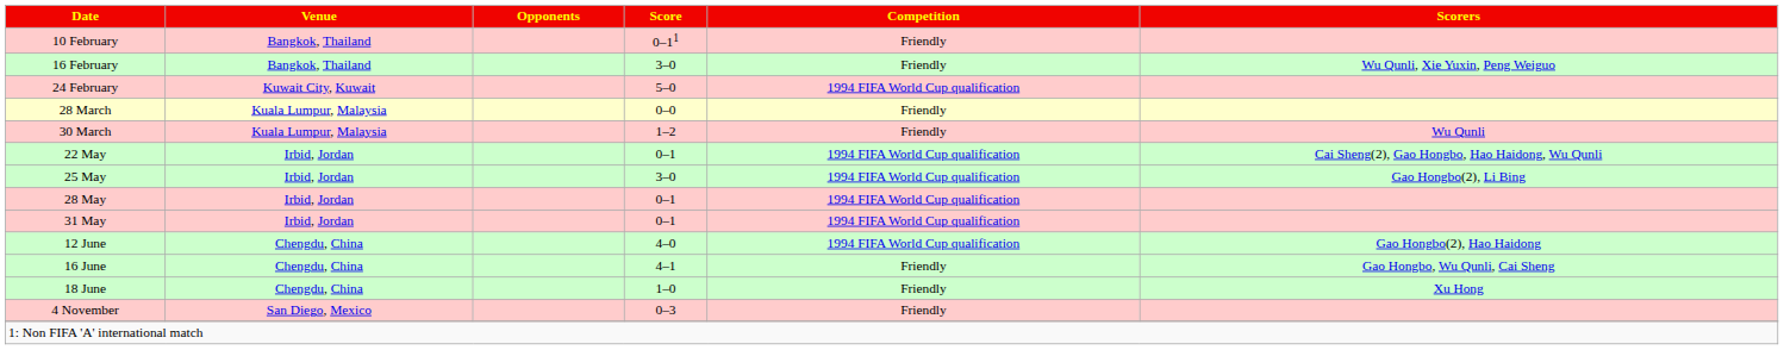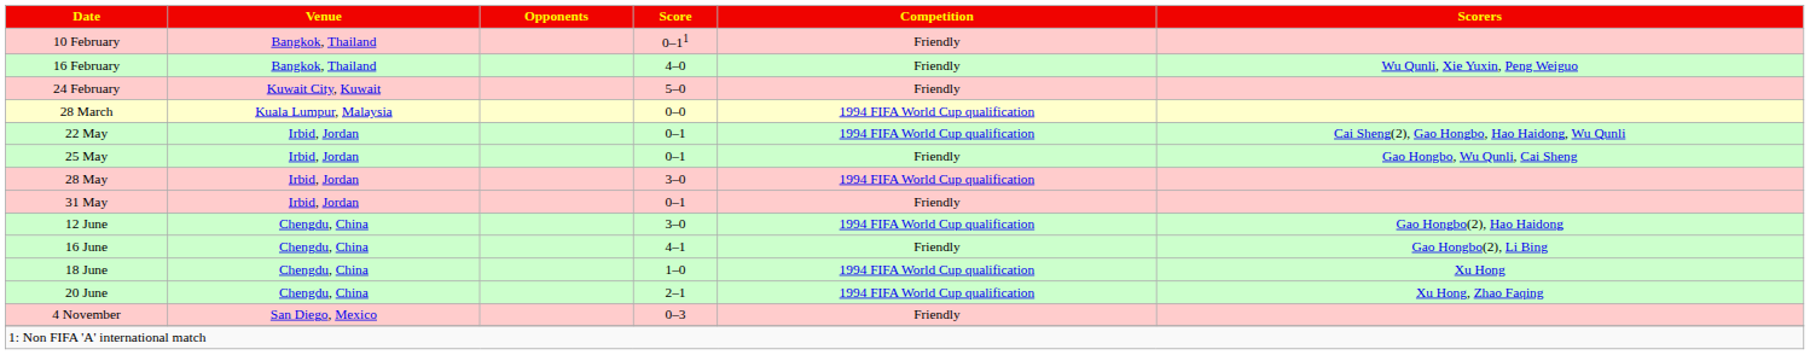 <table width=95% class="wikitable" style="text-align: center; font-size: 90%">
 <tr bgcolor=#F00300 style="color:yellow">
 <td><strong>Date</strong></td>
 <td><strong>Venue</strong></td>
 <td><strong>Opponents</strong></td>
 <td><strong>Score</strong></td>
 <td><strong>Competition</strong></td>
 <td><strong>Scorers</strong></td>
 </tr>
 <tr bgcolor=#FFCCCC>
 <td>10 February</td>
 <td><a href='#'>Bangkok</a>, <a href='#'>Thailand</a></td>
 <td></td>
 <td>0–1<sup>1</sup></td>
 <td>Friendly</td>
 <td></td>
 </tr>
 <tr bgcolor=#CCFFCC>
 <td>16 February</td>
 <td><a href='#'>Bangkok</a>, <a href='#'>Thailand</a></td>
 <td></td>
-<td>3–0</td>
+<td>4–0</td>
 <td>Friendly</td>
 <td><a href='#'>Wu Qunli</a>, <a href='#'>Xie Yuxin</a>, <a href='#'>Peng Weiguo</a></td>
 </tr>
 <tr bgcolor=#FFCCCC>
 <td>24 February</td>
 <td><a href='#'>Kuwait City</a>, <a href='#'>Kuwait</a></td>
 <td></td>
 <td>5–0</td>
-<td><a href='#'>1994 FIFA World Cup qualification</a></td>
+<td>Friendly</td>
 <td></td>
 </tr>
 <tr bgcolor=#FFFFCC>
 <td>28 March</td>
 <td><a href='#'>Kuala Lumpur</a>, <a href='#'>Malaysia</a></td>
 <td></td>
 <td>0–0</td>
-<td>Friendly</td>
+<td><a href='#'>1994 FIFA World Cup qualification</a></td>
 <td></td>
-</tr>
-<tr bgcolor=#FFCCCC>
-<td>30 March</td>
-<td><a href='#'>Kuala Lumpur</a>, <a href='#'>Malaysia</a></td>
-<td></td>
-<td>1–2</td>
-<td>Friendly</td>
-<td><a href='#'>Wu Qunli</a></td>
 </tr>
 <tr bgcolor=#CCFFCC>
 <td>22 May</td>
 <td><a href='#'>Irbid</a>, <a href='#'>Jordan</a></td>
 <td></td>
 <td>0–1</td>
 <td><a href='#'>1994 FIFA World Cup qualification</a></td>
 <td><a href='#'>Cai Sheng</a>(2), <a href='#'>Gao Hongbo</a>, <a href='#'>Hao Haidong</a>, <a href='#'>Wu Qunli</a></td>
 </tr>
 <tr bgcolor=#CCFFCC>
 <td>25 May</td>
 <td><a href='#'>Irbid</a>, <a href='#'>Jordan</a></td>
 <td></td>
-<td>3–0</td>
-<td><a href='#'>1994 FIFA World Cup qualification</a></td>
-<td><a href='#'>Gao Hongbo</a>(2), <a href='#'>Li Bing</a></td>
+<td>0–1</td>
+<td>Friendly</td>
+<td><a href='#'>Gao Hongbo</a>, <a href='#'>Wu Qunli</a>, <a href='#'>Cai Sheng</a></td>
 </tr>
 <tr bgcolor=#FFCCCC>
 <td>28 May</td>
 <td><a href='#'>Irbid</a>, <a href='#'>Jordan</a></td>
 <td></td>
-<td>0–1</td>
+<td>3–0</td>
 <td><a href='#'>1994 FIFA World Cup qualification</a></td>
 <td></td>
 </tr>
 <tr bgcolor=#FFCCCC>
 <td>31 May</td>
 <td><a href='#'>Irbid</a>, <a href='#'>Jordan</a></td>
 <td></td>
 <td>0–1</td>
-<td><a href='#'>1994 FIFA World Cup qualification</a></td>
+<td>Friendly</td>
 <td></td>
 </tr>
 <tr bgcolor=#CCFFCC>
 <td>12 June</td>
 <td><a href='#'>Chengdu</a>, <a href='#'>China</a></td>
 <td></td>
-<td>4–0</td>
+<td>3–0</td>
 <td><a href='#'>1994 FIFA World Cup qualification</a></td>
 <td><a href='#'>Gao Hongbo</a>(2), <a href='#'>Hao Haidong</a></td>
 </tr>
 <tr bgcolor=#CCFFCC>
 <td>16 June</td>
 <td><a href='#'>Chengdu</a>, <a href='#'>China</a></td>
 <td></td>
 <td>4–1</td>
 <td>Friendly</td>
-<td><a href='#'>Gao Hongbo</a>, <a href='#'>Wu Qunli</a>, <a href='#'>Cai Sheng</a></td>
+<td><a href='#'>Gao Hongbo</a>(2), <a href='#'>Li Bing</a></td>
 </tr>
 <tr bgcolor=#CCFFCC>
 <td>18 June</td>
 <td><a href='#'>Chengdu</a>, <a href='#'>China</a></td>
 <td></td>
 <td>1–0</td>
-<td>Friendly</td>
+<td><a href='#'>1994 FIFA World Cup qualification</a></td>
 <td><a href='#'>Xu Hong</a></td>
+</tr>
+<tr bgcolor=#CCFFCC>
+<td>20 June</td>
+<td><a href='#'>Chengdu</a>, <a href='#'>China</a></td>
+<td></td>
+<td>2–1</td>
+<td><a href='#'>1994 FIFA World Cup qualification</a></td>
+<td><a href='#'>Xu Hong</a>, <a href='#'>Zhao Faqing</a></td>
 </tr>
 <tr bgcolor=#FFCCCC>
 <td>4 November</td>
 <td><a href='#'>San Diego</a>, <a href='#'>Mexico</a></td>
 <td></td>
 <td>0–3</td>
 <td>Friendly</td>
 <td></td>
 </tr>
 <tr>
 </tr>
 <tr>
 <td colspan=6 align=left>1: Non FIFA 'A' international match</td>
 </tr>
 </table>
